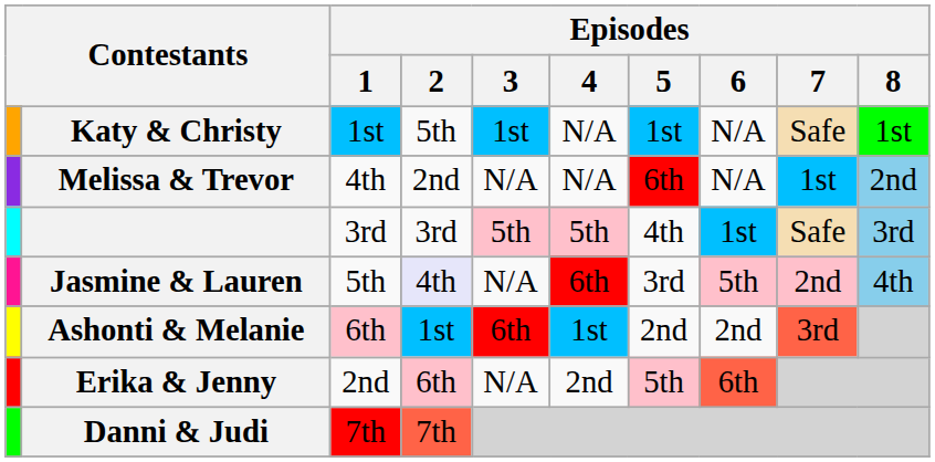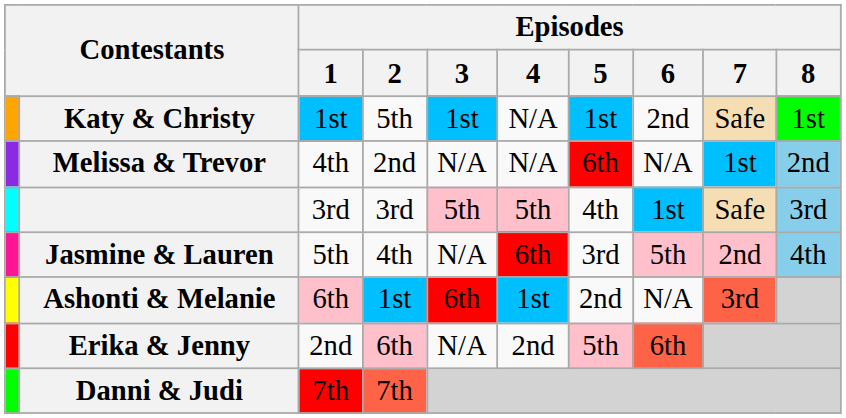 <table class="wikitable" style="text-align:center; width:37%">
 <tr>
 <th rowspan="2" colspan="2">Contestants</th>
 <th colspan="8">Episodes</th>
 </tr>
 <tr>
 <th>1</th>
 <th>2</th>
 <th>3</th>
 <th>4</th>
 <th>5</th>
 <th>6</th>
 <th>7</th>
 <th>8</th>
 </tr>
 <tr>
 <th style="background-color:orange;"></th>
 <th>Katy & Christy</th>
 <td bgcolor="deepskyblue">1st</td>
 <td>5th</td>
 <td bgcolor="deepskyblue">1st</td>
 <td>N/A</td>
 <td bgcolor="deepskyblue">1st</td>
-<td>N/A</td>
+<td>2nd</td>
 <td bgcolor="wheat">Safe</td>
 <td bgcolor="lime">1st</td>
 </tr>
 <tr>
 <th style="background-color:blueviolet;"></th>
 <th>Melissa & Trevor</th>
 <td>4th</td>
 <td>2nd</td>
 <td>N/A</td>
 <td>N/A</td>
 <td bgcolor="red">6th</td>
 <td>N/A</td>
 <td bgcolor="deepskyblue">1st</td>
 <td bgcolor="skyblue">2nd</td>
 </tr>
 <tr>
 <th style="background-color:aqua;"></th>
 <th></th>
 <td>3rd</td>
 <td>3rd</td>
 <td bgcolor="pink">5th</td>
 <td bgcolor="pink">5th</td>
 <td>4th</td>
 <td bgcolor="deepskyblue">1st</td>
 <td bgcolor="wheat">Safe</td>
 <td bgcolor="skyblue">3rd</td>
 </tr>
 <tr>
 <th style="background-color:deeppink;"></th>
 <th>Jasmine & Lauren</th>
 <td>5th</td>
-<td style="background: lavender;">4th</td>
+<td>4th</td>
 <td>N/A</td>
 <td bgcolor="red">6th</td>
 <td>3rd</td>
 <td bgcolor="pink">5th</td>
 <td bgcolor="pink">2nd</td>
 <td bgcolor="skyblue">4th</td>
 </tr>
 <tr>
 <th style="background-color:yellow;"></th>
 <th>Ashonti & Melanie</th>
 <td bgcolor="pink">6th</td>
 <td bgcolor="deepskyblue">1st</td>
 <td bgcolor="red">6th</td>
 <td bgcolor="deepskyblue">1st</td>
 <td>2nd</td>
-<td>2nd</td>
+<td>N/A</td>
 <td bgcolor="tomato">3rd</td>
 <td colspan="5" style="text-align:center;background-color:lightgrey;"></td>
 </tr>
 <tr>
 <th style="background-color:red;"></th>
 <th>Erika & Jenny</th>
 <td>2nd</td>
 <td bgcolor="pink">6th</td>
 <td>N/A</td>
 <td>2nd</td>
 <td bgcolor="pink">5th</td>
 <td bgcolor="tomato">6th</td>
 <td colspan="5" style="text-align:center;background-color:lightgrey;"></td>
 </tr>
 <tr>
 <th style="background-color:lime;"></th>
 <th>Danni & Judi</th>
 <td bgcolor="red">7th</td>
 <td bgcolor="tomato">7th</td>
 <td colspan="6" style="text-align:center;background-color:lightgrey;"></td>
 </tr>
 </table>
